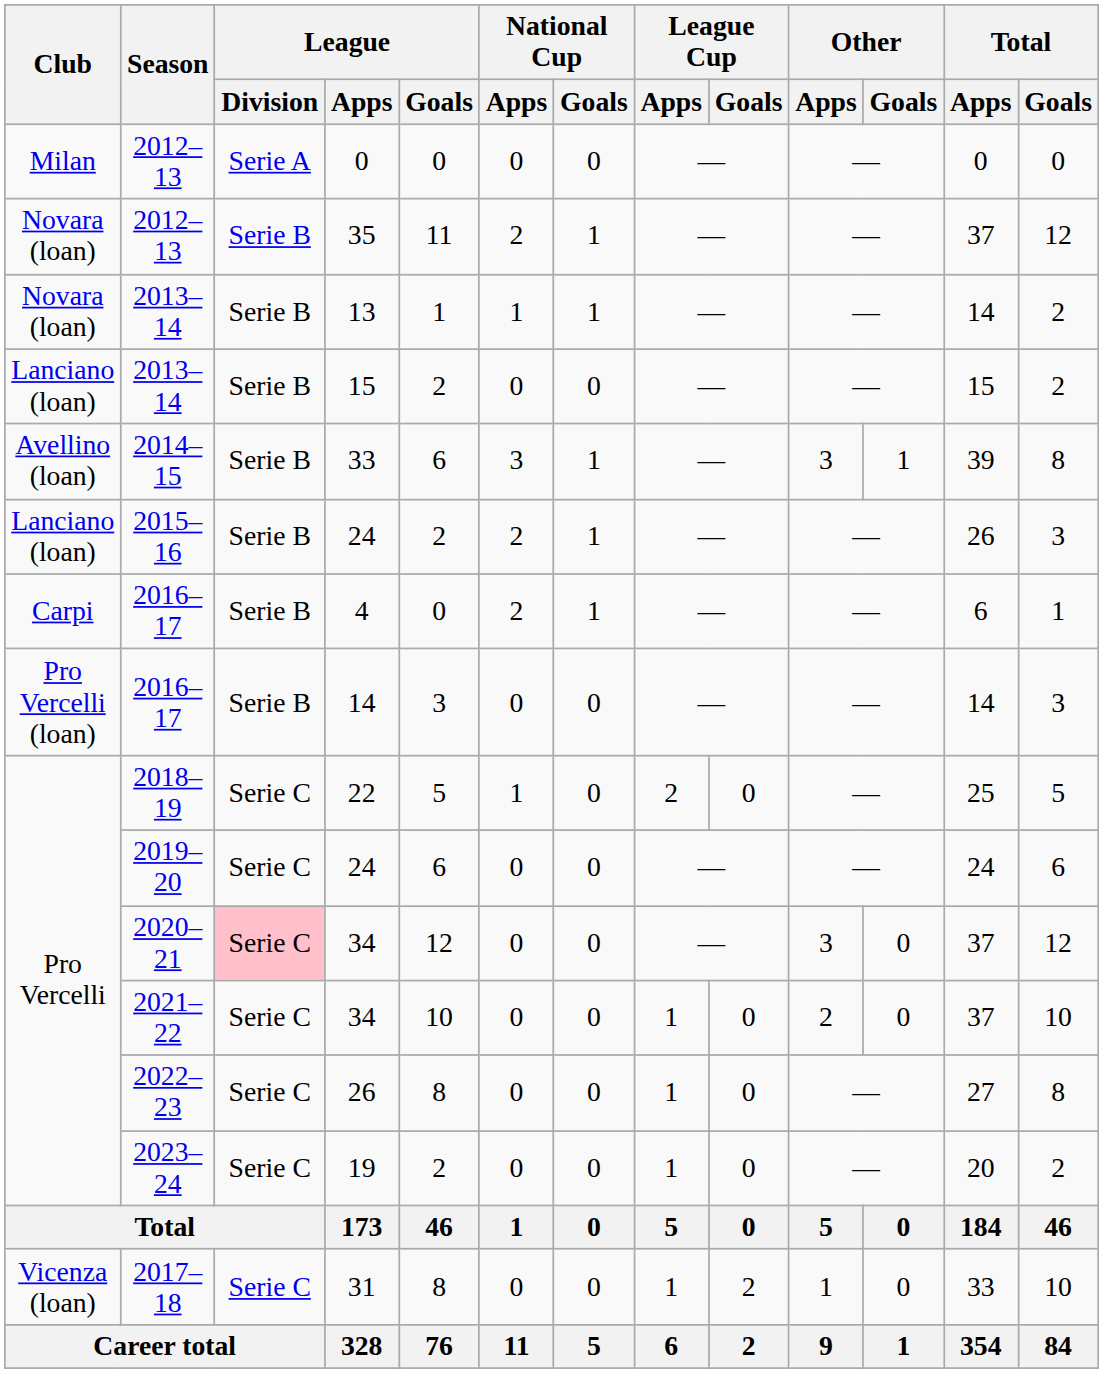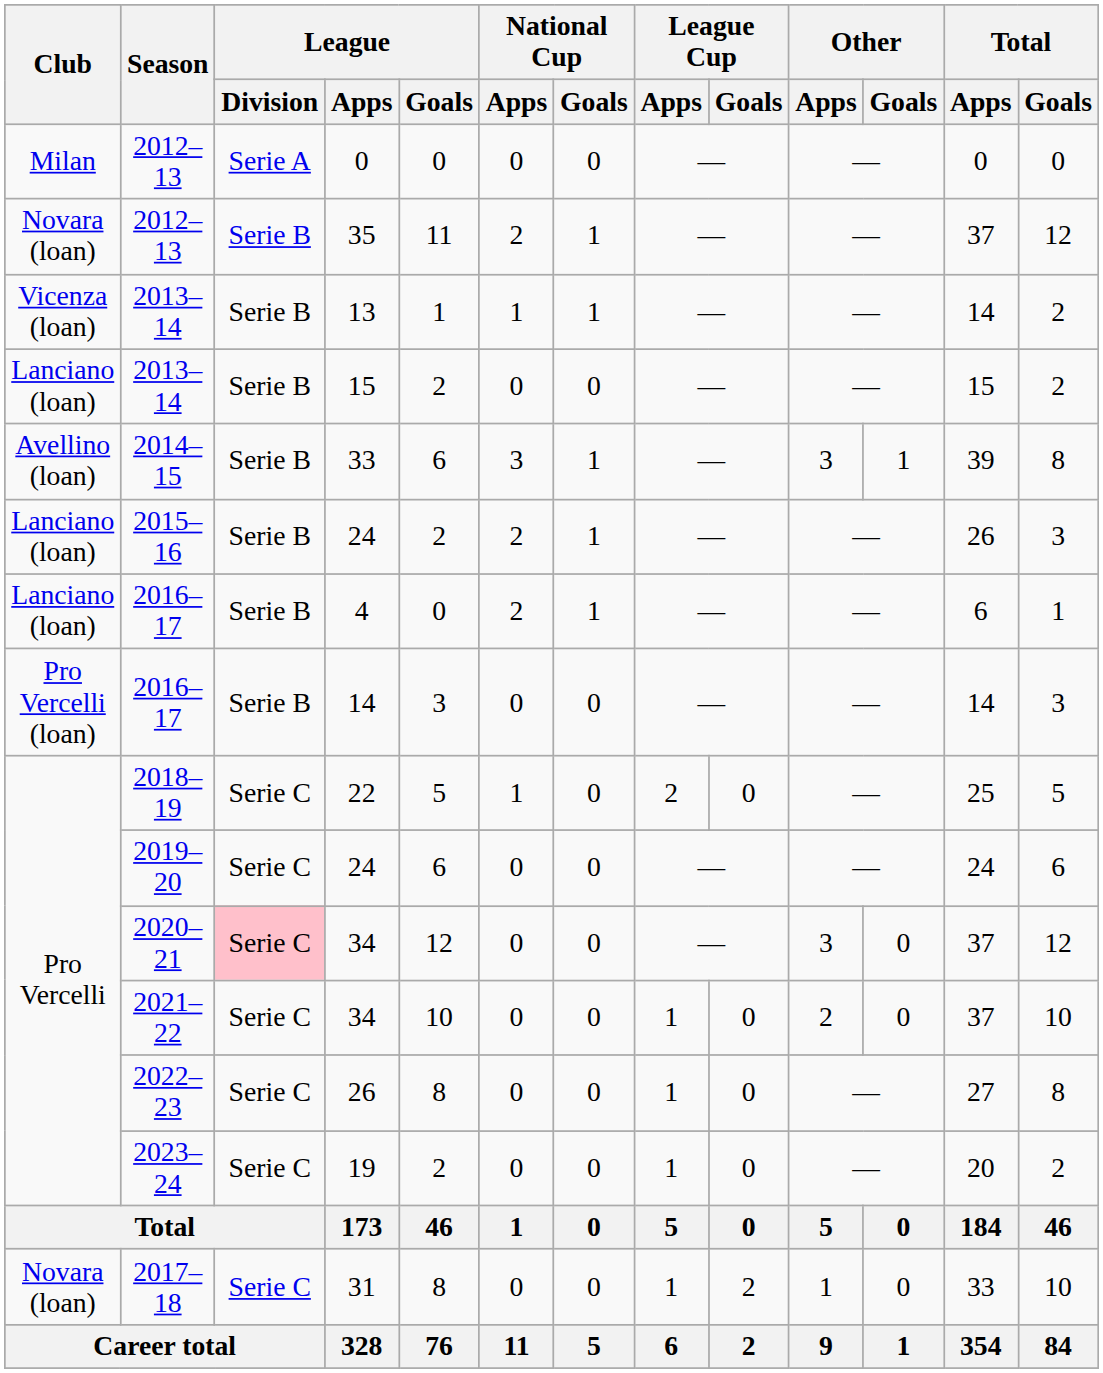 <table class="wikitable" style="text-align:center">
 <tr>
 <th rowspan="2">Club</th>
 <th rowspan="2">Season</th>
 <th colspan="3">League</th>
 <th colspan="2">National Cup</th>
 <th colspan="2">League Cup</th>
 <th colspan="2">Other</th>
 <th colspan="2">Total</th>
 </tr>
 <tr>
 <th>Division</th>
 <th>Apps</th>
 <th>Goals</th>
 <th>Apps</th>
 <th>Goals</th>
 <th>Apps</th>
 <th>Goals</th>
 <th>Apps</th>
 <th>Goals</th>
 <th>Apps</th>
 <th>Goals</th>
 </tr>
 <tr>
 <td><a href='#'>Milan</a></td>
 <td><a href='#'>2012–13</a></td>
 <td><a href='#'>Serie A</a></td>
 <td>0</td>
 <td>0</td>
 <td>0</td>
 <td>0</td>
 <td colspan="2">—</td>
 <td colspan="2">—</td>
 <td>0</td>
 <td>0</td>
 </tr>
 <tr>
 <td><a href='#'>Novara</a> (loan)</td>
 <td><a href='#'>2012–13</a></td>
 <td><a href='#'>Serie B</a></td>
 <td>35</td>
 <td>11</td>
 <td>2</td>
 <td>1</td>
 <td colspan="2">—</td>
 <td colspan="2">—</td>
 <td>37</td>
 <td>12</td>
 </tr>
 <tr>
-<td><a href='#'>Novara</a> (loan)</td>
+<td><a href='#'>Vicenza</a> (loan)</td>
 <td><a href='#'>2013–14</a></td>
 <td>Serie B</td>
 <td>13</td>
 <td>1</td>
 <td>1</td>
 <td>1</td>
 <td colspan="2">—</td>
 <td colspan="2">—</td>
 <td>14</td>
 <td>2</td>
 </tr>
 <tr>
 <td><a href='#'>Lanciano</a> (loan)</td>
 <td><a href='#'>2013–14</a></td>
 <td>Serie B</td>
 <td>15</td>
 <td>2</td>
 <td>0</td>
 <td>0</td>
 <td colspan="2">—</td>
 <td colspan="2">—</td>
 <td>15</td>
 <td>2</td>
 </tr>
 <tr>
 <td><a href='#'>Avellino</a> (loan)</td>
 <td><a href='#'>2014–15</a></td>
 <td>Serie B</td>
 <td>33</td>
 <td>6</td>
 <td>3</td>
 <td>1</td>
 <td colspan="2">—</td>
 <td>3</td>
 <td>1</td>
 <td>39</td>
 <td>8</td>
 </tr>
 <tr>
 <td><a href='#'>Lanciano</a> (loan)</td>
 <td><a href='#'>2015–16</a></td>
 <td>Serie B</td>
 <td>24</td>
 <td>2</td>
 <td>2</td>
 <td>1</td>
 <td colspan="2">—</td>
 <td colspan="2">—</td>
 <td>26</td>
 <td>3</td>
 </tr>
 <tr>
-<td><a href='#'>Carpi</a></td>
+<td><a href='#'>Lanciano</a> (loan)</td>
 <td><a href='#'>2016–17</a></td>
 <td>Serie B</td>
 <td>4</td>
 <td>0</td>
 <td>2</td>
 <td>1</td>
 <td colspan="2">—</td>
 <td colspan="2">—</td>
 <td>6</td>
 <td>1</td>
 </tr>
 <tr>
 <td><a href='#'>Pro Vercelli</a> (loan)</td>
 <td><a href='#'>2016–17</a></td>
 <td>Serie B</td>
 <td>14</td>
 <td>3</td>
 <td>0</td>
 <td>0</td>
 <td colspan="2">—</td>
 <td colspan="2">—</td>
 <td>14</td>
 <td>3</td>
 </tr>
 <tr>
 <td rowspan="6">Pro Vercelli</td>
 <td><a href='#'>2018–19</a></td>
 <td>Serie C</td>
 <td>22</td>
 <td>5</td>
 <td>1</td>
 <td>0</td>
 <td>2</td>
 <td>0</td>
 <td colspan="2">—</td>
 <td>25</td>
 <td>5</td>
 </tr>
 <tr>
 <td><a href='#'>2019–20</a></td>
 <td>Serie C</td>
 <td>24</td>
 <td>6</td>
 <td>0</td>
 <td>0</td>
 <td colspan="2">—</td>
 <td colspan="2">—</td>
 <td>24</td>
 <td>6</td>
 </tr>
 <tr>
 <td><a href='#'>2020–21</a></td>
 <td style="background: pink;">Serie C</td>
 <td>34</td>
 <td>12</td>
 <td>0</td>
 <td>0</td>
 <td colspan="2">—</td>
 <td>3</td>
 <td>0</td>
 <td>37</td>
 <td>12</td>
 </tr>
 <tr>
 <td><a href='#'>2021–22</a></td>
 <td>Serie C</td>
 <td>34</td>
 <td>10</td>
 <td>0</td>
 <td>0</td>
 <td>1</td>
 <td>0</td>
 <td>2</td>
 <td>0</td>
 <td>37</td>
 <td>10</td>
 </tr>
 <tr>
 <td><a href='#'>2022–23</a></td>
 <td>Serie C</td>
 <td>26</td>
 <td>8</td>
 <td>0</td>
 <td>0</td>
 <td>1</td>
 <td>0</td>
 <td colspan="2">—</td>
 <td>27</td>
 <td>8</td>
 </tr>
 <tr>
 <td><a href='#'>2023–24</a></td>
 <td>Serie C</td>
 <td>19</td>
 <td>2</td>
 <td>0</td>
 <td>0</td>
 <td>1</td>
 <td>0</td>
 <td colspan="2">—</td>
 <td>20</td>
 <td>2</td>
 </tr>
 <tr>
 <th colspan="3">Total</th>
 <th>173</th>
 <th>46</th>
 <th>1</th>
 <th>0</th>
 <th>5</th>
 <th>0</th>
 <th>5</th>
 <th>0</th>
 <th>184</th>
 <th>46</th>
 </tr>
 <tr>
-<td><a href='#'>Vicenza</a> (loan)</td>
+<td><a href='#'>Novara</a> (loan)</td>
 <td><a href='#'>2017–18</a></td>
 <td><a href='#'>Serie C</a></td>
 <td>31</td>
 <td>8</td>
 <td>0</td>
 <td>0</td>
 <td>1</td>
 <td>2</td>
 <td>1</td>
 <td>0</td>
 <td>33</td>
 <td>10</td>
 </tr>
 <tr>
 <th colspan="3">Career total</th>
 <th>328</th>
 <th>76</th>
 <th>11</th>
 <th>5</th>
 <th>6</th>
 <th>2</th>
 <th>9</th>
 <th>1</th>
 <th>354</th>
 <th>84</th>
 </tr>
 </table>
